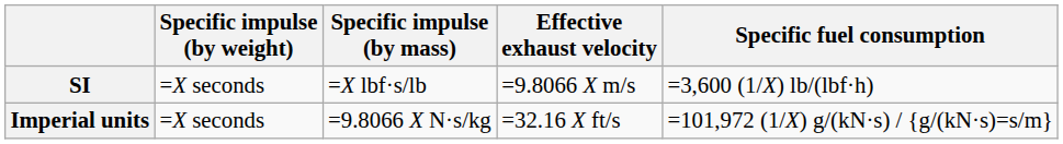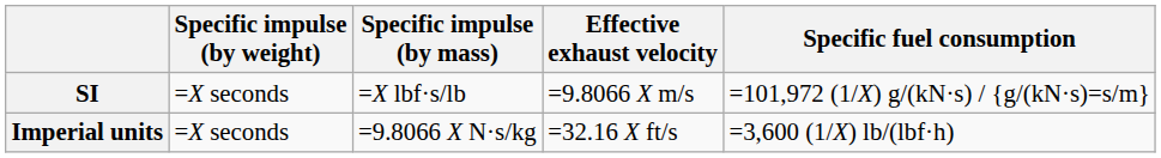 <table class="wikitable">
 <tr>
 <th></th>
 <th align="right">Specific impulse<br>(by weight)</th>
 <th align="right">Specific impulse<br>(by mass)</th>
 <th align="right">Effective<br>exhaust velocity</th>
 <th align="right">Specific fuel consumption</th>
 </tr>
 <tr>
 <th>SI</th>
 <td>=<em>X</em> seconds</td>
 <td>=<em>X</em> lbf·s/lb</td>
 <td>=9.8066 <em>X</em> m/s</td>
-<td>=3,600 (1/<em>X</em>) lb/(lbf·h)</td>
+<td>=101,972 (1/<em>X</em>) g/(kN·s) / {g/(kN·s)=s/m}</td>
 </tr>
 <tr>
 <th>Imperial units</th>
 <td>=<em>X</em> seconds</td>
 <td>=9.8066 <em>X</em> N·s/kg</td>
 <td>=32.16 <em>X</em> ft/s</td>
-<td>=101,972 (1/<em>X</em>) g/(kN·s) / {g/(kN·s)=s/m}</td>
+<td>=3,600 (1/<em>X</em>) lb/(lbf·h)</td>
 </tr>
 </table>
